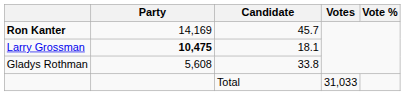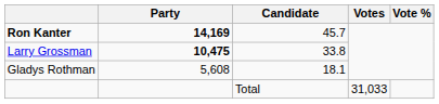 <table class="wikitable">
 <tr>
 <th></th>
 <th scope="col" width="175">Party</th>
 <th scope="col" width="150">Candidate</th>
 <th>Votes</th>
 <th>Vote %</th>
 </tr>
 <tr>
 <td><strong>Ron Kanter</strong></td>
-<td align=right>14,169</td>
+<td align=right><strong>14,169</strong></td>
 <td align=right>45.7</td>
 </tr>
 <tr |>
 <td><a href='#'>Larry Grossman</a></td>
 <td align=right><strong>10,475</strong></td>
-<td align=right>18.1<br></td>
+<td align=right>33.8</td>
 </tr>
 <tr |>
 <td>Gladys Rothman</td>
 <td align=right>5,608</td>
-<td align=right>33.8</td>
+<td align=right>18.1<br></td>
 </tr>
 <tr |>
 <td></td>
 <td></td>
 <td>Total</td>
 <td align=right>31,033</td>
 <td></td>
 </tr>
 </table>
